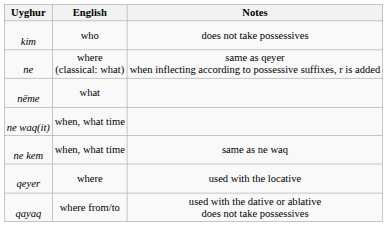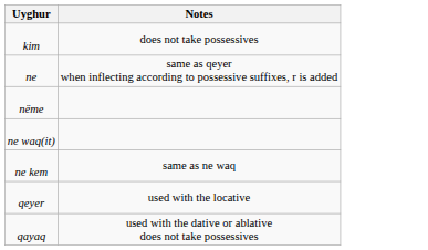 <table class="wikitable" style="text-align: center;">
 <tr>
 <th>Uyghur</th>
-<th>English</th>
 <th>Notes</th>
 </tr>
 <tr>
 <td><strong></strong><br><em>kim</em></td>
-<td>who</td>
 <td>does not take possessives</td>
 </tr>
 <tr>
 <td><strong></strong><br><em>ne</em></td>
-<td>where<br>(classical: what)</td>
 <td>same as qeyer<br>when inflecting according to possessive suffixes, r is added</td>
 </tr>
 <tr>
 <td><strong></strong><br><em>nëme</em></td>
-<td>what</td>
 <td></td>
 </tr>
 <tr>
 <td><strong></strong><br><em>ne waq(it)</em></td>
-<td>when, what time</td>
 <td></td>
 </tr>
 <tr>
 <td><strong></strong><br><em>ne kem</em></td>
-<td>when, what time</td>
 <td>same as ne waq</td>
 </tr>
 <tr>
 <td><strong></strong><br><em>qeyer</em></td>
-<td>where</td>
 <td>used with the locative</td>
 </tr>
 <tr>
 <td><strong></strong><br><em>qayaq</em></td>
-<td>where from/to</td>
 <td>used with the dative or ablative<br>does not take possessives</td>
 </tr>
 </table>
